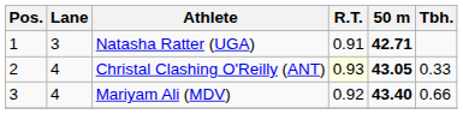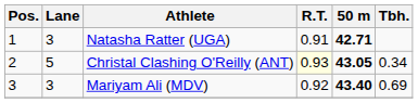 <table class="wikitable">
 <tr>
 <th>Pos.</th>
 <th>Lane</th>
 <th>Athlete</th>
 <th>R.T.</th>
 <th>50 m</th>
 <th>Tbh.</th>
 </tr>
 <tr>
 <td>1</td>
 <td>3</td>
 <td> <a href='#'>Natasha Ratter</a> (<a href='#'>UGA</a>)</td>
 <td>0.91</td>
 <td><strong>42.71</strong></td>
 <td> </td>
 </tr>
 <tr>
 <td>2</td>
-<td>4</td>
+<td>5</td>
 <td> <a href='#'>Christal Clashing O'Reilly</a> (<a href='#'>ANT</a>)</td>
 <td style="background: lightyellow;">0.93</td>
 <td><strong>43.05</strong></td>
-<td>0.33</td>
+<td>0.34</td>
 </tr>
 <tr>
 <td>3</td>
-<td>4</td>
+<td>3</td>
 <td> <a href='#'>Mariyam Ali</a> (<a href='#'>MDV</a>)</td>
 <td>0.92</td>
 <td><strong>43.40</strong></td>
-<td>0.66</td>
+<td>0.69</td>
 </tr>
 <tr>
 </tr>
 </table>
